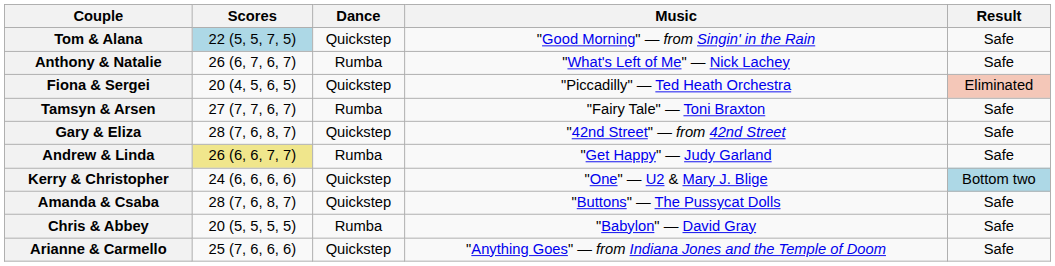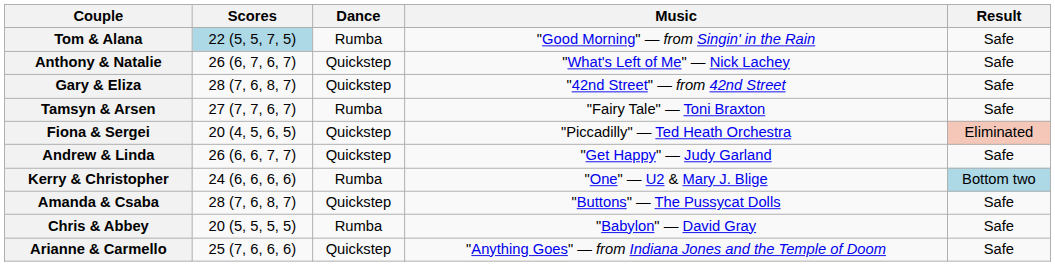 <table class="wikitable sortable" style="text-align:center; width: 90%">
 <tr>
 <th scope="col">Couple</th>
 <th scope="col">Scores</th>
 <th scope="col">Dance</th>
 <th scope="col" class="unsortable">Music</th>
 <th scope="col" class="unsortable">Result</th>
 </tr>
 <tr>
 <th scope="row">Tom & Alana</th>
 <td style="background: lightblue;">22 (5, 5, 7, 5)</td>
-<td>Quickstep</td>
+<td>Rumba</td>
 <td>"<a href='#'>Good Morning</a>" — <em>from <a href='#'>Singin' in the Rain</a></em></td>
 <td>Safe</td>
 </tr>
 <tr>
 <th scope="row">Anthony & Natalie</th>
 <td>26 (6, 7, 6, 7)</td>
+<td>Quickstep</td>
+<td>"<a href='#'>What's Left of Me</a>" — <a href='#'>Nick Lachey</a></td>
+<td>Safe</td>
+</tr>
+<tr>
+<th scope="row">Gary & Eliza</th>
+<td>28 (7, 6, 8, 7)</td>
+<td>Quickstep</td>
+<td>"<a href='#'>42nd Street</a>" — <em>from <a href='#'>42nd Street</a></em></td>
+<td>Safe</td>
+</tr>
+<tr>
+<th scope="row">Tamsyn & Arsen</th>
+<td>27 (7, 7, 6, 7)</td>
 <td>Rumba</td>
-<td>"<a href='#'>What's Left of Me</a>" — <a href='#'>Nick Lachey</a></td>
+<td>"Fairy Tale" — <a href='#'>Toni Braxton</a></td>
 <td>Safe</td>
 </tr>
 <tr>
 <th scope="row">Fiona & Sergei</th>
 <td>20 (4, 5, 6, 5)</td>
 <td>Quickstep</td>
 <td>"Piccadilly" — <a href='#'>Ted Heath Orchestra</a></td>
 <td bgcolor="f4c7b8">Eliminated</td>
 </tr>
 <tr>
-<th scope="row">Tamsyn & Arsen</th>
-<td>27 (7, 7, 6, 7)</td>
-<td>Rumba</td>
-<td>"Fairy Tale" — <a href='#'>Toni Braxton</a></td>
-<td>Safe</td>
-</tr>
-<tr>
-<th scope="row">Gary & Eliza</th>
-<td>28 (7, 6, 8, 7)</td>
+<th scope="row">Andrew & Linda</th>
+<td>26 (6, 6, 7, 7)</td>
 <td>Quickstep</td>
-<td>"<a href='#'>42nd Street</a>" — <em>from <a href='#'>42nd Street</a></em></td>
-<td>Safe</td>
-</tr>
-<tr>
-<th scope="row">Andrew & Linda</th>
-<td style="background: khaki;">26 (6, 6, 7, 7)</td>
-<td>Rumba</td>
 <td>"<a href='#'>Get Happy</a>" — <a href='#'>Judy Garland</a></td>
 <td>Safe</td>
 </tr>
 <tr>
 <th scope="row">Kerry & Christopher</th>
 <td>24 (6, 6, 6, 6)</td>
-<td>Quickstep</td>
+<td>Rumba</td>
 <td>"<a href='#'>One</a>" — <a href='#'>U2</a> & <a href='#'>Mary J. Blige</a></td>
 <td bgcolor="lightblue">Bottom two</td>
 </tr>
 <tr>
 <th scope="row">Amanda & Csaba</th>
 <td>28 (7, 6, 8, 7)</td>
 <td>Quickstep</td>
 <td>"<a href='#'>Buttons</a>" — <a href='#'>The Pussycat Dolls</a></td>
 <td>Safe</td>
 </tr>
 <tr>
 <th scope="row">Chris & Abbey</th>
 <td>20 (5, 5, 5, 5)</td>
 <td>Rumba</td>
 <td>"<a href='#'>Babylon</a>" — <a href='#'>David Gray</a></td>
 <td>Safe</td>
 </tr>
 <tr>
 <th scope="row">Arianne & Carmello</th>
 <td>25 (7, 6, 6, 6)</td>
 <td>Quickstep</td>
 <td>"<a href='#'>Anything Goes</a>" — <em>from <a href='#'>Indiana Jones and the Temple of Doom</a></em></td>
 <td>Safe</td>
 </tr>
 </table>
